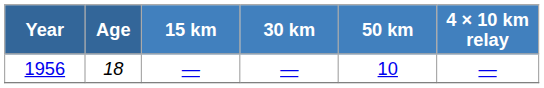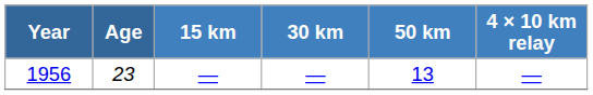 <table class="wikitable" style="font-size:95%; text-align:center; border:grey solid 1px; border-collapse:collapse; background:#ffffff;">
 <tr>
 <th style="background-color:#369; color:white; width:60px;"> Year </th>
 <th style="background-color:#369; color:white; width:40px;"> Age </th>
 <th style="background-color:#4180be; color:white; width:75px;"> 15 km </th>
 <th style="background-color:#4180be; color:white; width:75px;"> 30 km </th>
 <th style="background-color:#4180be; color:white; width:75px;"> 50 km </th>
 <th style="background-color:#4180be; color:white; width:75px;"> 4 × 10 km <br> relay </th>
 </tr>
 <tr>
 <td><a href='#'>1956</a></td>
-<td><em>18</em></td>
+<td><em>23</em></td>
 <td><a href='#'>—</a></td>
 <td><a href='#'>—</a></td>
-<td><a href='#'>10</a></td>
+<td><a href='#'>13</a></td>
 <td><a href='#'>—</a></td>
 </tr>
 <tr>
 </tr>
 </table>
